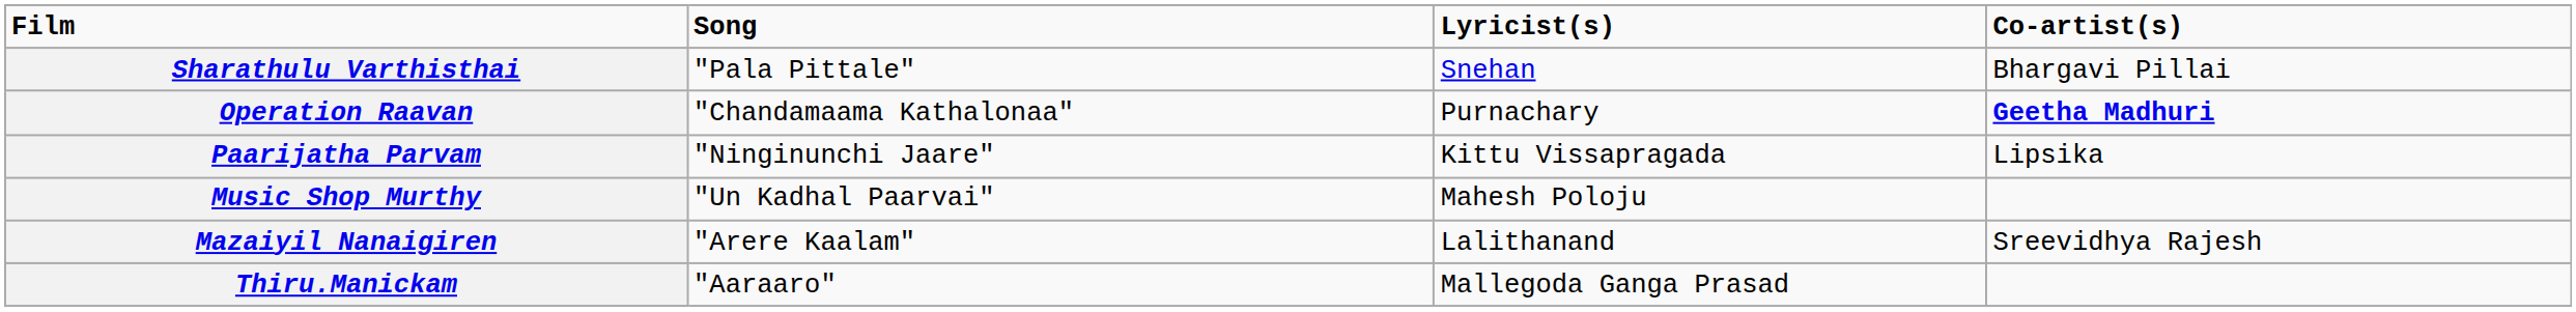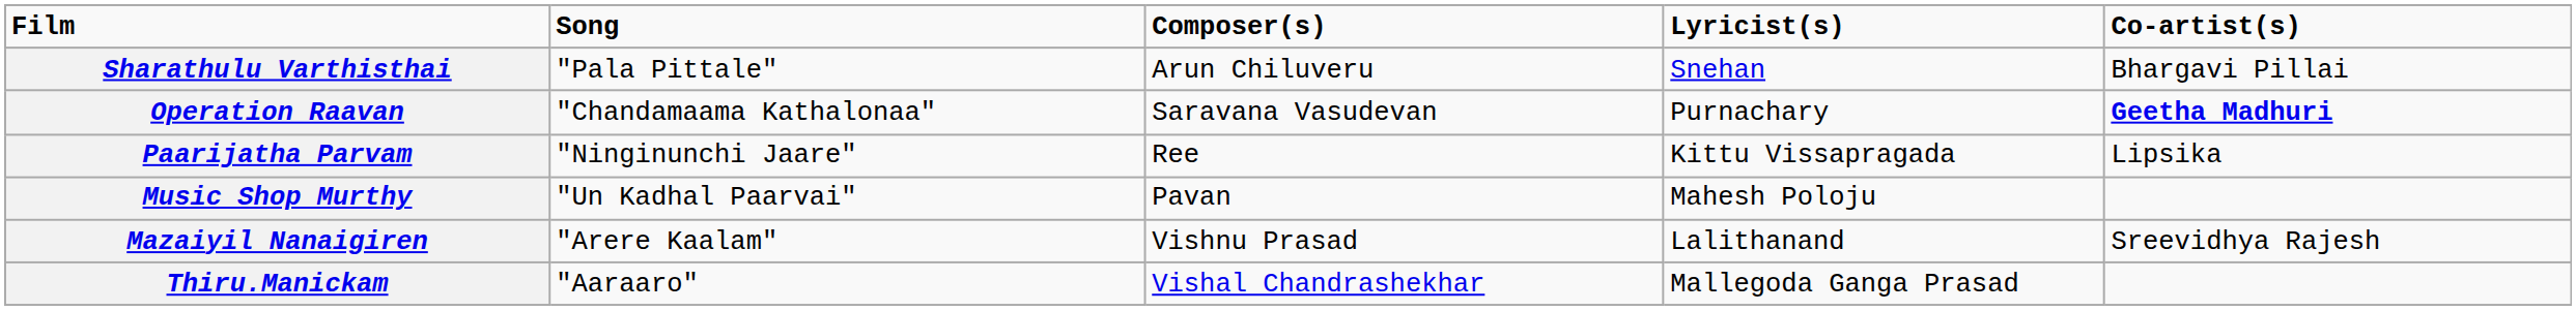 <table class="wikitable plainrowheaders" width="100%">
 <tr>
 <td width="21%" scope="col"><strong>Film</strong></td>
 <td width="23%" scope="col"><strong>Song</strong></td>
+<td width="20%" scope="col"><strong>Composer(s)</strong></td>
 <td width="17%" scope="col"><strong>Lyricist(s)</strong></td>
 <td width="18%" scope="col"><strong>Co-artist(s)</strong></td>
 </tr>
 <tr>
 <th scope="row"><em><a href='#'>Sharathulu Varthisthai</a></em></th>
 <td>"Pala Pittale"</td>
+<td>Arun Chiluveru</td>
 <td><a href='#'>Snehan</a></td>
 <td>Bhargavi Pillai</td>
 </tr>
 <tr>
 <th scope="row"><em><a href='#'>Operation Raavan</a></em></th>
 <td>"Chandamaama Kathalonaa"</td>
+<td>Saravana Vasudevan</td>
 <td>Purnachary</td>
 <td><strong><a href='#'>Geetha Madhuri</a></strong></td>
 </tr>
 <tr>
 <th scope="row"><em><a href='#'>Paarijatha Parvam</a></em></th>
 <td>"Ninginunchi Jaare"</td>
+<td>Ree</td>
 <td>Kittu Vissapragada</td>
 <td>Lipsika</td>
 </tr>
 <tr>
 <th scope="row"><em><a href='#'>Music Shop Murthy</a></em></th>
 <td>"Un Kadhal Paarvai"</td>
+<td>Pavan</td>
 <td>Mahesh Poloju</td>
 <td></td>
 </tr>
 <tr>
 <th scope="row"><em><a href='#'>Mazaiyil Nanaigiren</a></em></th>
 <td>"Arere Kaalam"</td>
+<td>Vishnu Prasad</td>
 <td>Lalithanand</td>
 <td>Sreevidhya Rajesh</td>
 </tr>
 <tr>
 <th scope="row"><em><a href='#'>Thiru.Manickam</a></em></th>
 <td>"Aaraaro"</td>
+<td><a href='#'>Vishal Chandrashekhar</a></td>
 <td>Mallegoda Ganga Prasad</td>
 <td></td>
 </tr>
 </table>
